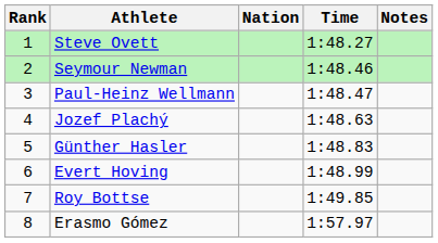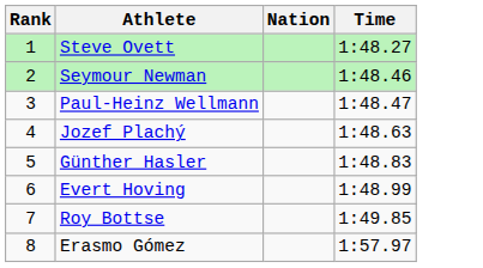 <table class="wikitable sortable" style="text-align:center">
 <tr>
 <th>Rank</th>
 <th>Athlete</th>
 <th>Nation</th>
 <th>Time</th>
-<th>Notes</th>
 </tr>
 <tr style="background:#bbf3bb;">
 <td>1</td>
 <td align=left><a href='#'>Steve Ovett</a></td>
 <td align=left></td>
 <td>1:48.27</td>
-<td></td>
 </tr>
 <tr style="background:#bbf3bb;">
 <td>2</td>
 <td align=left><a href='#'>Seymour Newman</a></td>
 <td align=left></td>
 <td>1:48.46</td>
-<td></td>
 </tr>
 <tr>
 <td>3</td>
 <td align=left><a href='#'>Paul-Heinz Wellmann</a></td>
 <td align=left></td>
 <td>1:48.47</td>
-<td></td>
 </tr>
 <tr>
 <td>4</td>
 <td align=left><a href='#'>Jozef Plachý</a></td>
 <td align=left></td>
 <td>1:48.63</td>
-<td></td>
 </tr>
 <tr>
 <td>5</td>
 <td align=left><a href='#'>Günther Hasler</a></td>
 <td align=left></td>
 <td>1:48.83</td>
-<td></td>
 </tr>
 <tr>
 <td>6</td>
 <td align=left><a href='#'>Evert Hoving</a></td>
 <td align=left></td>
 <td>1:48.99</td>
-<td></td>
 </tr>
 <tr>
 <td>7</td>
 <td align=left><a href='#'>Roy Bottse</a></td>
 <td align=left></td>
 <td>1:49.85</td>
-<td></td>
 </tr>
 <tr>
 <td>8</td>
 <td align=left>Erasmo Gómez</td>
 <td align=left></td>
 <td>1:57.97</td>
-<td></td>
 </tr>
 </table>
